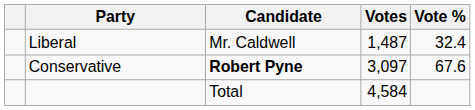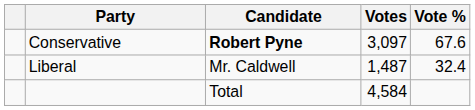 <table class="wikitable">
 <tr>
 <th></th>
 <th scope="col" width="175">Party</th>
 <th scope="col" width="150">Candidate</th>
 <th>Votes</th>
 <th>Vote %</th>
 </tr>
 <tr>
 <td>   </td>
+<td>Conservative</td>
+<td><strong>Robert Pyne</strong></td>
+<td align=right>3,097</td>
+<td align=right>67.6</td>
+</tr>
+<tr>
+<td>   </td>
 <td>Liberal</td>
 <td>Mr. Caldwell</td>
 <td align=right>1,487</td>
 <td align=right>32.4</td>
-</tr>
-<tr>
-<td>   </td>
-<td>Conservative</td>
-<td><strong>Robert Pyne</strong></td>
-<td align=right>3,097</td>
-<td align=right>67.6</td>
 </tr>
 <tr>
 <td></td>
 <td></td>
 <td>Total</td>
 <td align=right>4,584</td>
 <td></td>
 </tr>
 </table>
